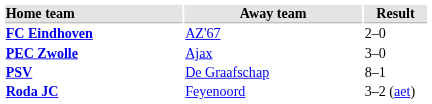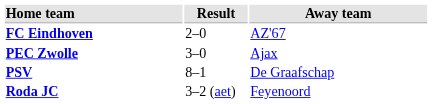 <table>
 <tr bgcolor="#E4E4E4">
 <th style="border-bottom:1px solid #AAAAAA" width="200" align="left">Home team</th>
+<th style="border-bottom:1px solid #AAAAAA" width="70" align="center">Result</th>
 <th style="border-bottom:1px solid #AAAAAA" width="200">Away team</th>
-<th style="border-bottom:1px solid #AAAAAA" width="70" align="center">Result</th>
 </tr>
 <tr>
 <td><strong><a href='#'>FC Eindhoven</a></strong></td>
+<td>2–0</td>
 <td><a href='#'>AZ'67</a></td>
-<td>2–0</td>
 </tr>
 <tr>
 <td><strong><a href='#'>PEC Zwolle</a></strong></td>
+<td>3–0</td>
 <td><a href='#'>Ajax</a></td>
-<td>3–0</td>
 </tr>
 <tr>
 <td><strong><a href='#'>PSV</a></strong></td>
+<td>8–1</td>
 <td><a href='#'>De Graafschap</a></td>
-<td>8–1</td>
 </tr>
 <tr>
 <td><strong><a href='#'>Roda JC</a></strong></td>
+<td>3–2 (<a href='#'>aet</a>)</td>
 <td><a href='#'>Feyenoord</a></td>
-<td>3–2 (<a href='#'>aet</a>)</td>
 </tr>
 </table>
